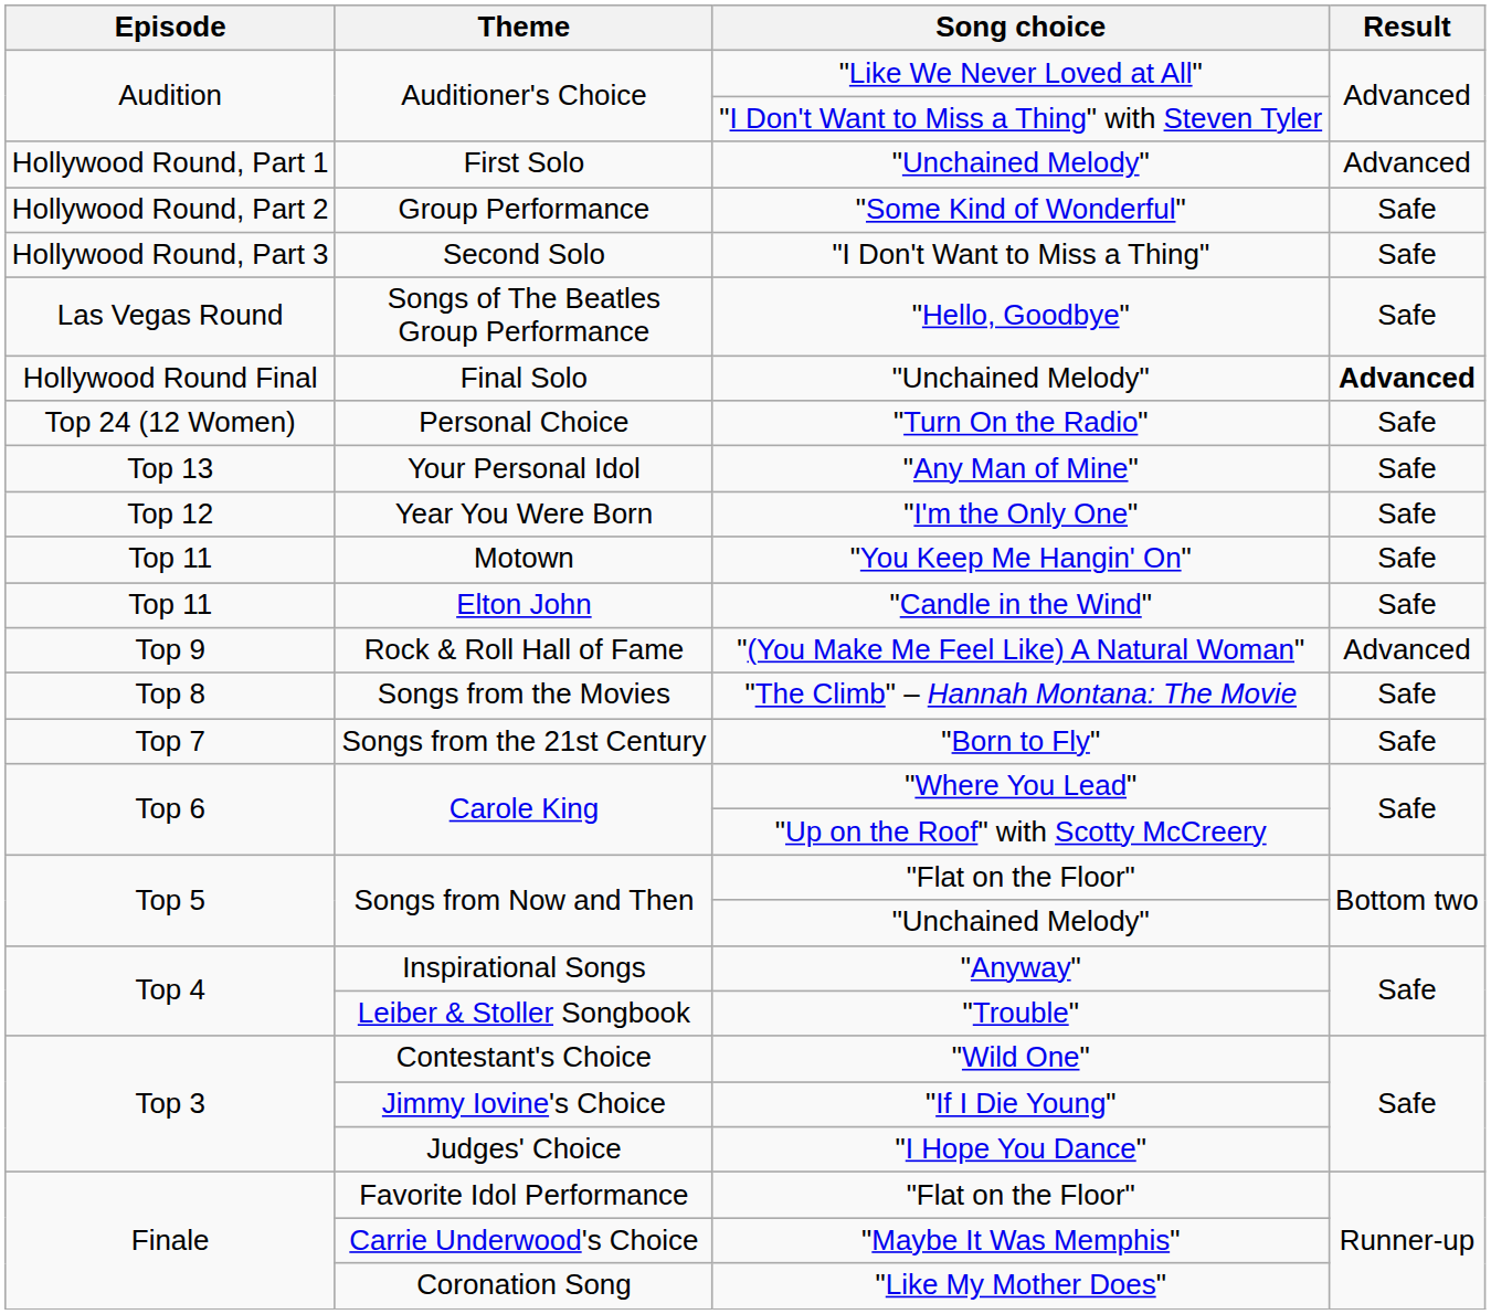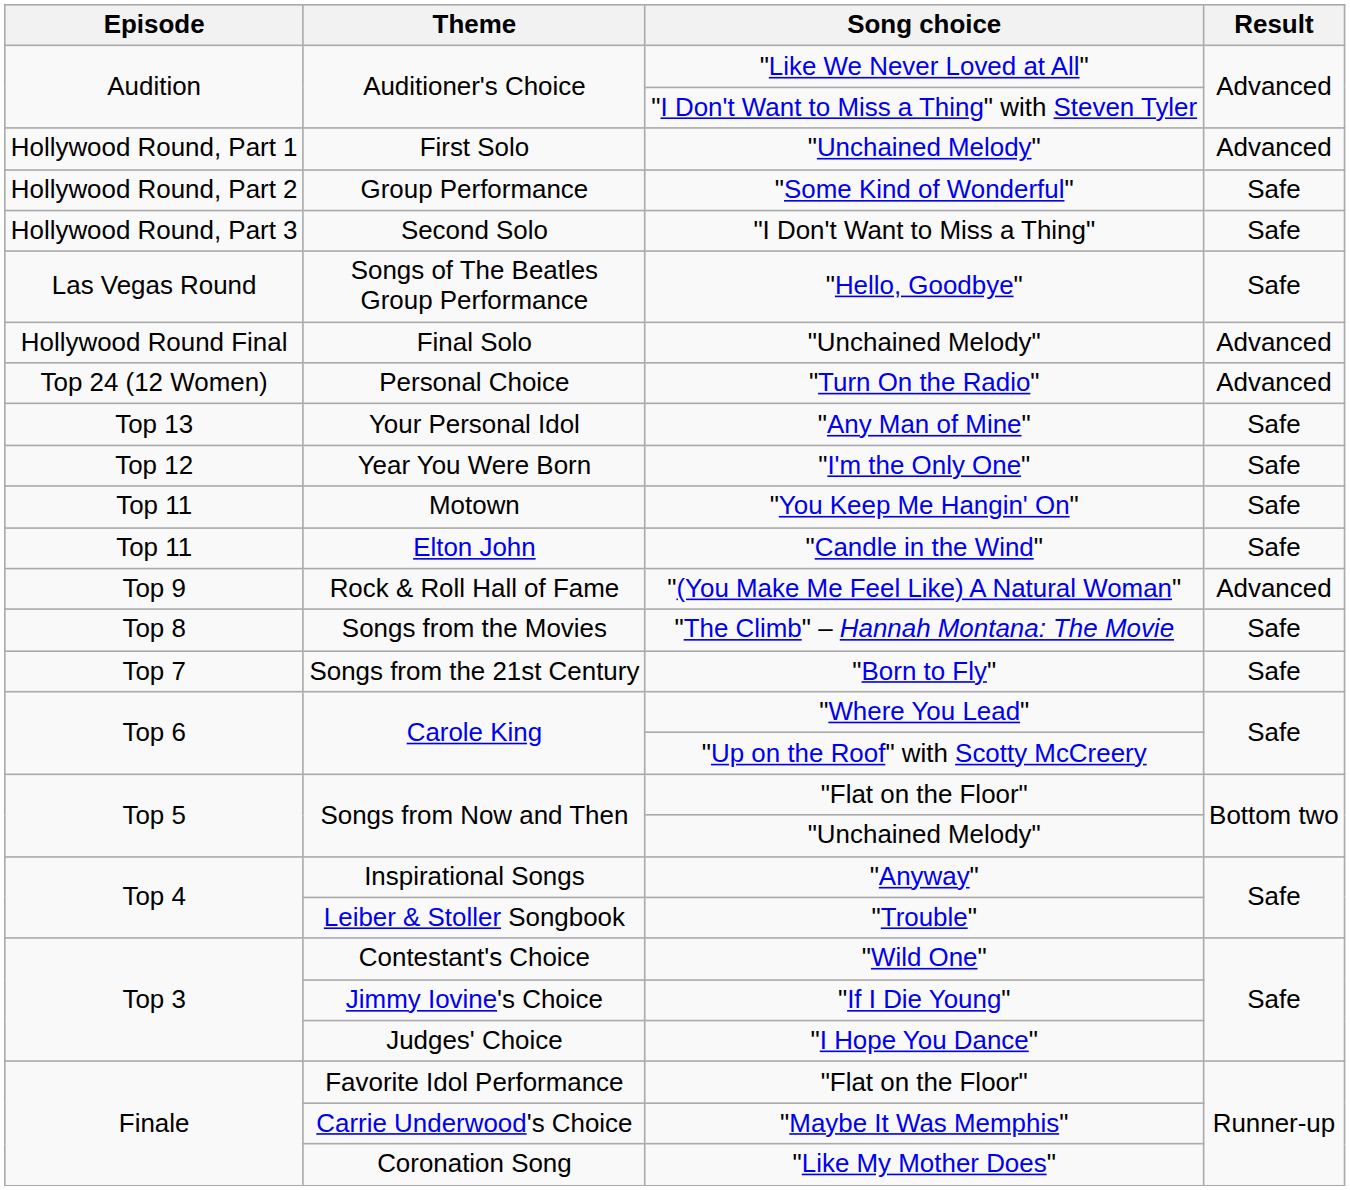 <table class="wikitable" style="text-align: center;">
 <tr>
 <th>Episode</th>
 <th>Theme</th>
 <th>Song choice</th>
 <th>Result</th>
 </tr>
 <tr>
 <td rowspan="2">Audition</td>
 <td rowspan="2">Auditioner's Choice</td>
 <td> "<a href='#'>Like We Never Loved at All</a>"</td>
 <td rowspan="2">Advanced</td>
 </tr>
 <tr>
 <td> "<a href='#'>I Don't Want to Miss a Thing</a>" with <a href='#'>Steven Tyler</a></td>
 </tr>
 <tr>
 <td>Hollywood Round, Part 1</td>
 <td>First Solo</td>
 <td>"<a href='#'>Unchained Melody</a>"</td>
 <td>Advanced</td>
 </tr>
 <tr>
 <td>Hollywood Round, Part 2</td>
 <td>Group Performance</td>
 <td>"<a href='#'>Some Kind of Wonderful</a>"</td>
 <td>Safe</td>
 </tr>
 <tr>
 <td>Hollywood Round, Part 3</td>
 <td>Second Solo</td>
 <td>"I Don't Want to Miss a Thing"</td>
 <td>Safe</td>
 </tr>
 <tr>
 <td>Las Vegas Round</td>
 <td>Songs of The Beatles<br> Group Performance</td>
 <td>"<a href='#'>Hello, Goodbye</a>"</td>
 <td>Safe</td>
 </tr>
 <tr>
 <td>Hollywood Round Final</td>
 <td>Final Solo</td>
 <td>"Unchained Melody"</td>
-<td><strong>Advanced</strong></td>
+<td>Advanced</td>
 </tr>
 <tr>
 <td>Top 24 (12 Women)</td>
 <td>Personal Choice</td>
 <td>"<a href='#'>Turn On the Radio</a>"</td>
-<td>Safe</td>
+<td>Advanced</td>
 </tr>
 <tr>
 <td>Top 13</td>
 <td>Your Personal Idol</td>
 <td>"<a href='#'>Any Man of Mine</a>"</td>
 <td>Safe</td>
 </tr>
 <tr>
 <td>Top 12</td>
 <td>Year You Were Born</td>
 <td>"<a href='#'>I'm the Only One</a>"</td>
 <td>Safe</td>
 </tr>
 <tr>
 <td>Top 11</td>
 <td>Motown</td>
 <td>"<a href='#'>You Keep Me Hangin' On</a>"</td>
 <td>Safe</td>
 </tr>
 <tr>
 <td>Top 11</td>
 <td><a href='#'>Elton John</a></td>
 <td>"<a href='#'>Candle in the Wind</a>"</td>
 <td>Safe</td>
 </tr>
 <tr>
 <td>Top 9</td>
 <td>Rock & Roll Hall of Fame</td>
 <td>"<a href='#'>(You Make Me Feel Like) A Natural Woman</a>"</td>
 <td>Advanced</td>
 </tr>
 <tr>
 <td>Top 8</td>
 <td>Songs from the Movies</td>
 <td>"<a href='#'>The Climb</a>" – <em><a href='#'>Hannah Montana: The Movie</a></em></td>
 <td>Safe</td>
 </tr>
 <tr>
 <td>Top 7</td>
 <td>Songs from the 21st Century</td>
 <td>"<a href='#'>Born to Fly</a>"</td>
 <td>Safe</td>
 </tr>
 <tr>
 <td rowspan="2">Top 6</td>
 <td rowspan="2"><a href='#'>Carole King</a></td>
 <td> "<a href='#'>Where You Lead</a>"</td>
 <td rowspan="2">Safe</td>
 </tr>
 <tr>
 <td> "<a href='#'>Up on the Roof</a>" with <a href='#'>Scotty McCreery</a></td>
 </tr>
 <tr>
 <td rowspan="2">Top 5</td>
 <td rowspan="2">Songs from Now and Then</td>
 <td>"Flat on the Floor"</td>
 <td rowspan="2">Bottom two</td>
 </tr>
 <tr>
 <td>"Unchained Melody"</td>
 </tr>
 <tr>
 <td rowspan="2">Top 4</td>
 <td>Inspirational Songs</td>
 <td>"<a href='#'>Anyway</a>"</td>
 <td rowspan="2">Safe</td>
 </tr>
 <tr>
 <td><a href='#'>Leiber & Stoller</a> Songbook</td>
 <td>"<a href='#'>Trouble</a>"</td>
 </tr>
 <tr>
 <td rowspan="3">Top 3</td>
 <td>Contestant's Choice</td>
 <td>"<a href='#'>Wild One</a>"</td>
 <td rowspan="3">Safe</td>
 </tr>
 <tr>
 <td><a href='#'>Jimmy Iovine</a>'s Choice</td>
 <td>"<a href='#'>If I Die Young</a>"</td>
 </tr>
 <tr>
 <td>Judges' Choice</td>
 <td>"<a href='#'>I Hope You Dance</a>"</td>
 </tr>
 <tr>
 <td rowspan="3">Finale</td>
 <td>Favorite Idol Performance</td>
 <td>"Flat on the Floor"</td>
 <td rowspan="3">Runner-up</td>
 </tr>
 <tr>
 <td><a href='#'>Carrie Underwood</a>'s Choice</td>
 <td>"<a href='#'>Maybe It Was Memphis</a>"</td>
 </tr>
 <tr>
 <td>Coronation Song</td>
 <td>"<a href='#'>Like My Mother Does</a>"</td>
 </tr>
 </table>
